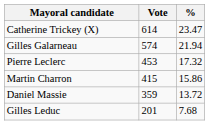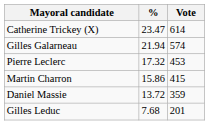 <table class="wikitable">
 <tr>
 <th bgcolor="#DDDDFF" width="200px">Mayoral candidate</th>
+<th bgcolor="#DDDDFF" width="30px">%</th>
 <th bgcolor="#DDDDFF" width="50px">Vote</th>
-<th bgcolor="#DDDDFF" width="30px">%</th>
 </tr>
 <tr>
 <td>Catherine Trickey (X)</td>
+<td>23.47</td>
 <td>614</td>
-<td>23.47</td>
 </tr>
 <tr>
 <td>Gilles Galarneau</td>
+<td>21.94</td>
 <td>574</td>
-<td>21.94</td>
 </tr>
 <tr>
 <td>Pierre Leclerc</td>
+<td>17.32</td>
 <td>453</td>
-<td>17.32</td>
 </tr>
 <tr>
 <td>Martin Charron</td>
+<td>15.86</td>
 <td>415</td>
-<td>15.86</td>
 </tr>
 <tr>
 <td>Daniel Massie</td>
+<td>13.72</td>
 <td>359</td>
-<td>13.72</td>
 </tr>
 <tr>
 <td>Gilles Leduc</td>
+<td>7.68</td>
 <td>201</td>
-<td>7.68</td>
 </tr>
 </table>
